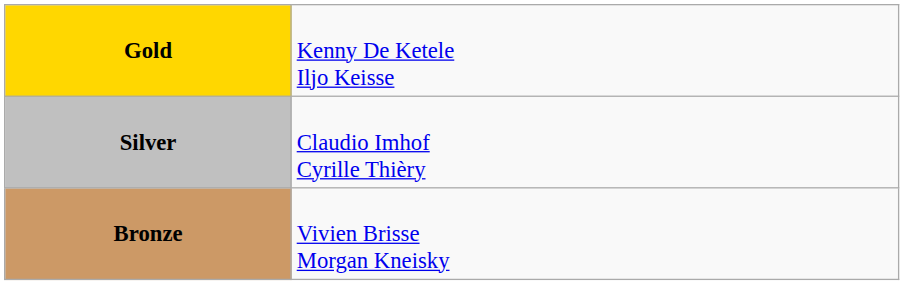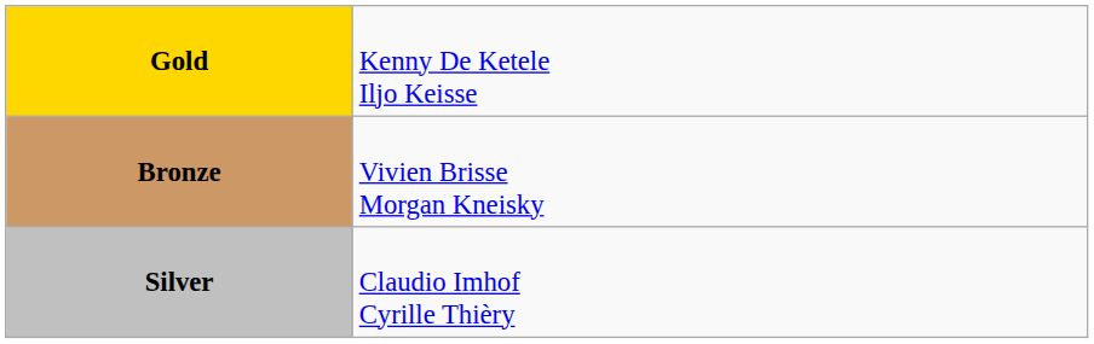 <table class="wikitable" style=" text-align:center; font-size:110%;" width="35%">
 <tr>
 <td rowspan="1" bgcolor="gold"><strong>Gold</strong></td>
 <td align=left><br><a href='#'>Kenny De Ketele</a><br><a href='#'>Iljo Keisse</a></td>
 </tr>
 <tr>
+<td rowspan="1" bgcolor="#cc9966"><strong>Bronze</strong></td>
+<td align=left><br><a href='#'>Vivien Brisse</a><br><a href='#'>Morgan Kneisky</a></td>
+</tr>
+<tr>
 <td rowspan="1" bgcolor="silver"><strong>Silver</strong></td>
 <td align=left><br><a href='#'>Claudio Imhof</a><br><a href='#'>Cyrille Thièry</a></td>
 </tr>
-<tr>
-<td rowspan="1" bgcolor="#cc9966"><strong>Bronze</strong></td>
-<td align=left><br><a href='#'>Vivien Brisse</a><br><a href='#'>Morgan Kneisky</a></td>
-</tr>
 </table>
